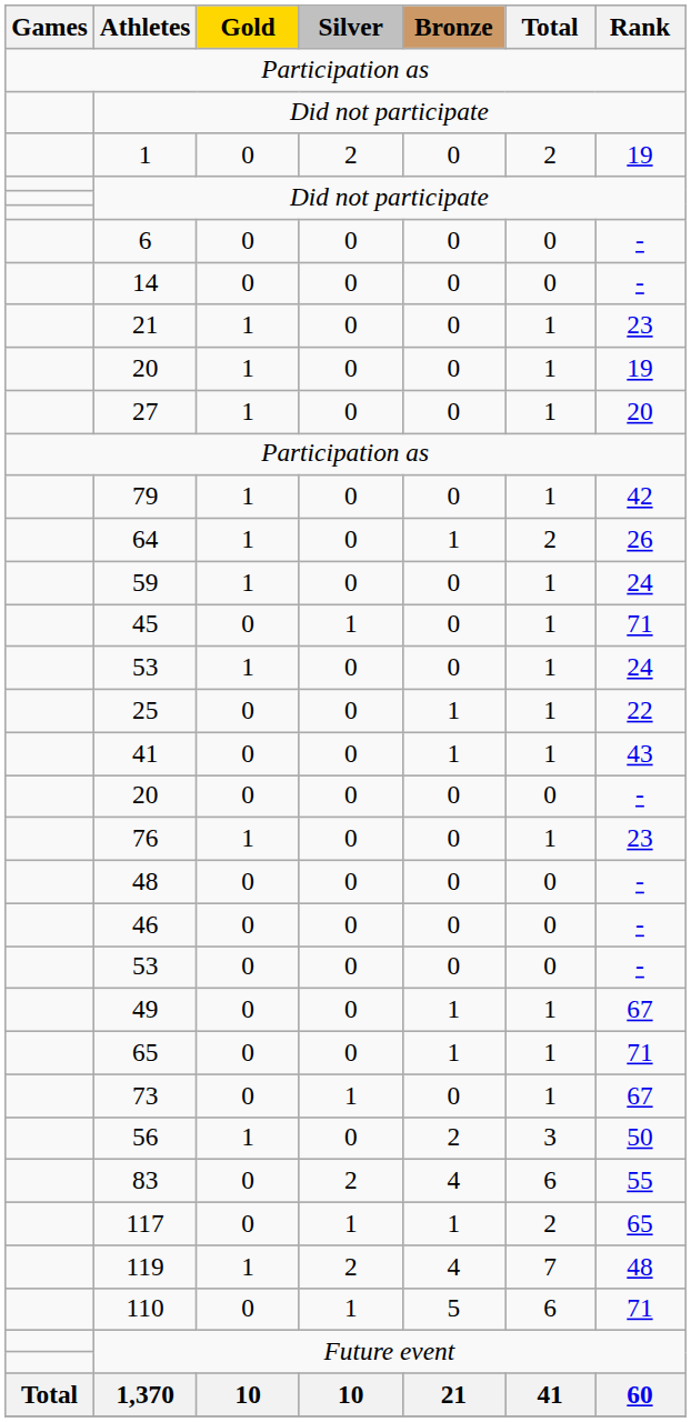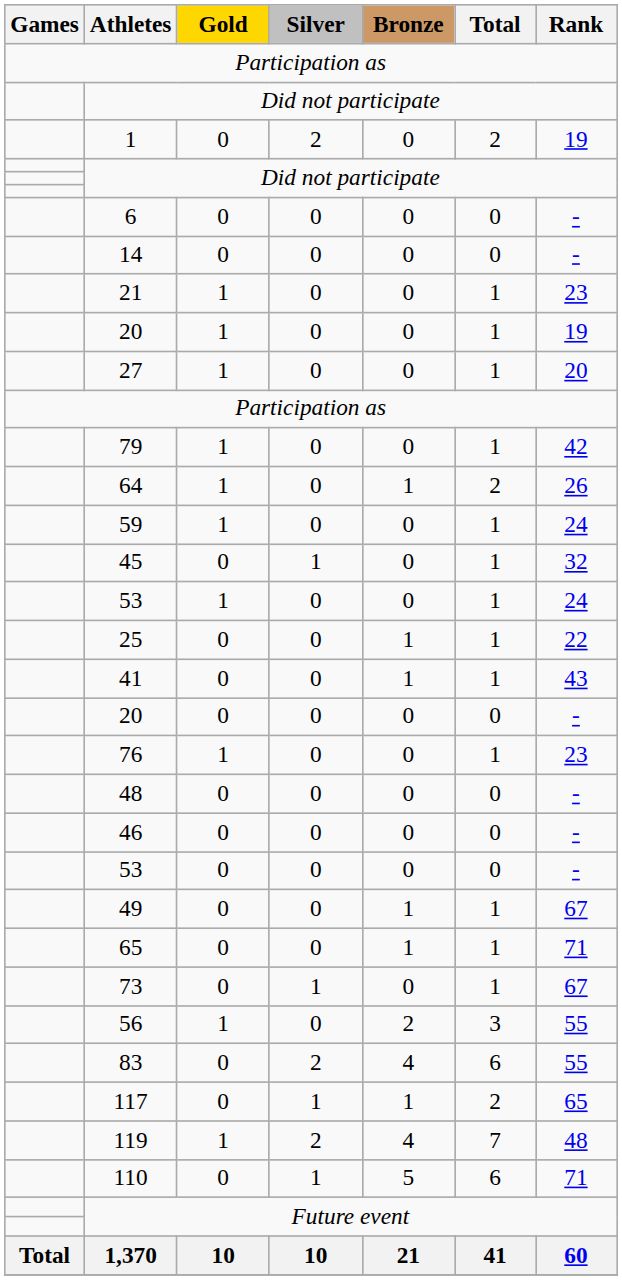 <table class="wikitable" style="text-align:center; font-size:90%;">
 <tr>
 <th>Games</th>
 <th>Athletes</th>
 <td style="background:gold; width:3.5em; font-weight:bold;">Gold</td>
 <td style="background:silver; width:3.5em; font-weight:bold;">Silver</td>
 <td style="background:#cc9966; width:3.5em; font-weight:bold;">Bronze</td>
 <th style="width:3em; font-weight:bold;">Total</th>
 <th style="width:3em; font-weight:bold;">Rank</th>
 </tr>
 <tr>
 <td colspan=7><em>Participation as </em></td>
 </tr>
 <tr>
 <td align=left> </td>
 <td colspan=6><em>Did not participate</em></td>
 </tr>
 <tr>
 <td align=left> </td>
 <td>1</td>
 <td>0</td>
 <td>2</td>
 <td>0</td>
 <td>2</td>
 <td><a href='#'>19</a></td>
 </tr>
 <tr>
 <td align=left> </td>
 <td colspan=6; rowspan=3><em>Did not participate</em></td>
 </tr>
 <tr>
 <td align=left> </td>
 </tr>
 <tr>
 <td align=left> </td>
 </tr>
 <tr>
 <td align=left> </td>
 <td>6</td>
 <td>0</td>
 <td>0</td>
 <td>0</td>
 <td>0</td>
 <td><a href='#'>-</a></td>
 </tr>
 <tr>
 <td align=left> </td>
 <td>14</td>
 <td>0</td>
 <td>0</td>
 <td>0</td>
 <td>0</td>
 <td><a href='#'>-</a></td>
 </tr>
 <tr>
 <td align=left> </td>
 <td>21</td>
 <td>1</td>
 <td>0</td>
 <td>0</td>
 <td>1</td>
 <td><a href='#'>23</a></td>
 </tr>
 <tr>
 <td align=left> </td>
 <td>20</td>
 <td>1</td>
 <td>0</td>
 <td>0</td>
 <td>1</td>
 <td><a href='#'>19</a></td>
 </tr>
 <tr>
 <td align=left> </td>
 <td>27</td>
 <td>1</td>
 <td>0</td>
 <td>0</td>
 <td>1</td>
 <td><a href='#'>20</a></td>
 </tr>
 <tr>
 <td colspan=7><em>Participation as </em></td>
 </tr>
 <tr>
 <td align=left> </td>
 <td>79</td>
 <td>1</td>
 <td>0</td>
 <td>0</td>
 <td>1</td>
 <td><a href='#'>42</a></td>
 </tr>
 <tr>
 <td align=left> </td>
 <td>64</td>
 <td>1</td>
 <td>0</td>
 <td>1</td>
 <td>2</td>
 <td><a href='#'>26</a></td>
 </tr>
 <tr>
 <td align=left> </td>
 <td>59</td>
 <td>1</td>
 <td>0</td>
 <td>0</td>
 <td>1</td>
 <td><a href='#'>24</a></td>
 </tr>
 <tr>
 <td align=left> </td>
 <td>45</td>
 <td>0</td>
 <td>1</td>
 <td>0</td>
 <td>1</td>
-<td><a href='#'>71</a></td>
+<td><a href='#'>32</a></td>
 </tr>
 <tr>
 <td align=left> </td>
 <td>53</td>
 <td>1</td>
 <td>0</td>
 <td>0</td>
 <td>1</td>
 <td><a href='#'>24</a></td>
 </tr>
 <tr>
 <td align=left> </td>
 <td>25</td>
 <td>0</td>
 <td>0</td>
 <td>1</td>
 <td>1</td>
 <td><a href='#'>22</a></td>
 </tr>
 <tr>
 <td align=left> </td>
 <td>41</td>
 <td>0</td>
 <td>0</td>
 <td>1</td>
 <td>1</td>
 <td><a href='#'>43</a></td>
 </tr>
 <tr>
 <td align=left> </td>
 <td>20</td>
 <td>0</td>
 <td>0</td>
 <td>0</td>
 <td>0</td>
 <td><a href='#'>-</a></td>
 </tr>
 <tr>
 <td align=left> </td>
 <td>76</td>
 <td>1</td>
 <td>0</td>
 <td>0</td>
 <td>1</td>
 <td><a href='#'>23</a></td>
 </tr>
 <tr>
 <td align=left> </td>
 <td>48</td>
 <td>0</td>
 <td>0</td>
 <td>0</td>
 <td>0</td>
 <td><a href='#'>-</a></td>
 </tr>
 <tr>
 <td align=left> </td>
 <td>46</td>
 <td>0</td>
 <td>0</td>
 <td>0</td>
 <td>0</td>
 <td><a href='#'>-</a></td>
 </tr>
 <tr>
 <td align=left> </td>
 <td>53</td>
 <td>0</td>
 <td>0</td>
 <td>0</td>
 <td>0</td>
 <td><a href='#'>-</a></td>
 </tr>
 <tr>
 <td align=left> </td>
 <td>49</td>
 <td>0</td>
 <td>0</td>
 <td>1</td>
 <td>1</td>
 <td><a href='#'>67</a></td>
 </tr>
 <tr>
 <td align=left> </td>
 <td>65</td>
 <td>0</td>
 <td>0</td>
 <td>1</td>
 <td>1</td>
 <td><a href='#'>71</a></td>
 </tr>
 <tr>
 <td align=left> </td>
 <td>73</td>
 <td>0</td>
 <td>1</td>
 <td>0</td>
 <td>1</td>
 <td><a href='#'>67</a></td>
 </tr>
 <tr>
 <td align=left> </td>
 <td>56</td>
 <td>1</td>
 <td>0</td>
 <td>2</td>
 <td>3</td>
-<td><a href='#'>50</a></td>
+<td><a href='#'>55</a></td>
 </tr>
 <tr>
 <td align=left> </td>
 <td>83</td>
 <td>0</td>
 <td>2</td>
 <td>4</td>
 <td>6</td>
 <td><a href='#'>55</a></td>
 </tr>
 <tr>
 <td align=left> </td>
 <td>117</td>
 <td>0</td>
 <td>1</td>
 <td>1</td>
 <td>2</td>
 <td><a href='#'>65</a></td>
 </tr>
 <tr>
 <td align=left> </td>
 <td>119</td>
 <td>1</td>
 <td>2</td>
 <td>4</td>
 <td>7</td>
 <td><a href='#'>48</a></td>
 </tr>
 <tr>
 <td align=left> </td>
 <td>110</td>
 <td>0</td>
 <td>1</td>
 <td>5</td>
 <td>6</td>
 <td><a href='#'>71</a></td>
 </tr>
 <tr #>
 <td align=left> <em></em></td>
 <td rowspan="2" colspan="6"><em>Future event</em></td>
 </tr>
 <tr #>
 <td align=left> <em></em></td>
 </tr>
 <tr>
 <th>Total</th>
 <th>1,370</th>
 <th>10</th>
 <th>10</th>
 <th>21</th>
 <th>41</th>
 <th><a href='#'>60</a></th>
 </tr>
 <tr>
 </tr>
 </table>
